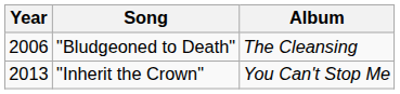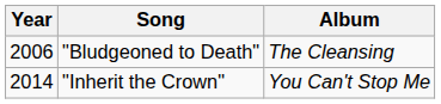 <table class="wikitable">
 <tr>
 <th>Year</th>
 <th>Song</th>
 <th>Album</th>
 </tr>
 <tr>
 <td>2006</td>
 <td>"Bludgeoned to Death"</td>
 <td><em>The Cleansing</em></td>
 </tr>
 <tr>
-<td>2013</td>
+<td>2014</td>
 <td>"Inherit the Crown"</td>
 <td><em>You Can't Stop Me</em></td>
 </tr>
 </table>
